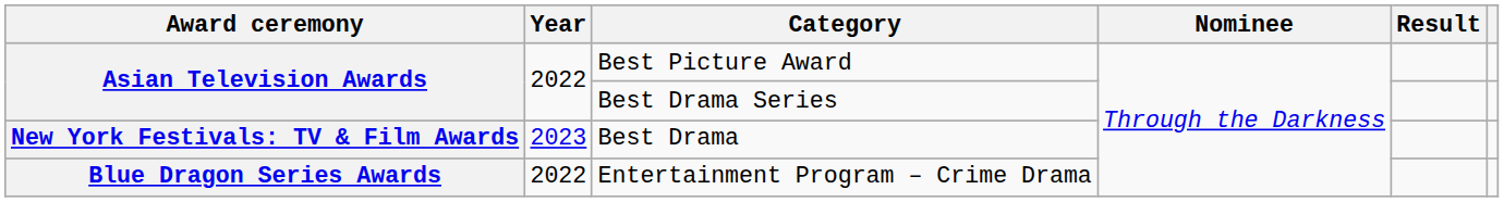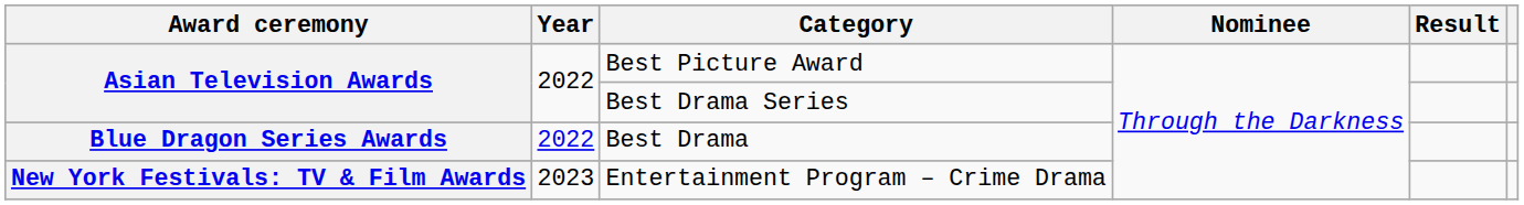 <table class="wikitable plainrowheaders sortable">
 <tr>
 <th scope="col">Award ceremony</th>
 <th scope="col">Year</th>
 <th scope="col">Category</th>
 <th scope="col">Nominee</th>
 <th scope="col">Result</th>
 <th scope="col" class="unsortable"></th>
 </tr>
 <tr>
 <th scope="row"  rowspan=2><a href='#'>Asian Television Awards</a></th>
 <td rowspan=2>2022</td>
 <td>Best Picture Award</td>
 <td rowspan="4"><em><a href='#'>Through the Darkness</a></em></td>
 <td></td>
 <td style="text-align:center;"></td>
 </tr>
 <tr>
 <td>Best Drama Series</td>
 <td></td>
 <td style="text-align:center;"></td>
 </tr>
 <tr>
-<th scope="row"><a href='#'>New York Festivals: TV & Film Awards</a></th>
-<td><a href='#'>2023</a></td>
+<th scope="row"><a href='#'>Blue Dragon Series Awards</a></th>
+<td><a href='#'>2022</a></td>
 <td>Best Drama</td>
 <td></td>
 <td style="text-align:center;"></td>
 </tr>
 <tr>
-<th scope="row"><a href='#'>Blue Dragon Series Awards</a></th>
-<td>2022</td>
+<th scope="row"><a href='#'>New York Festivals: TV & Film Awards</a></th>
+<td>2023</td>
 <td>Entertainment Program – Crime Drama</td>
 <td></td>
 <td style="text-align:center"></td>
 </tr>
 </table>
